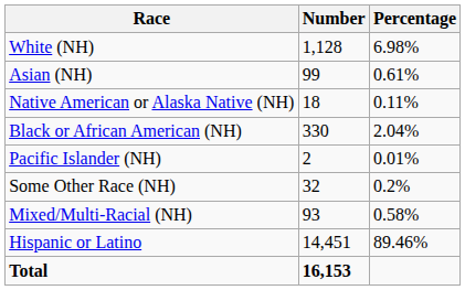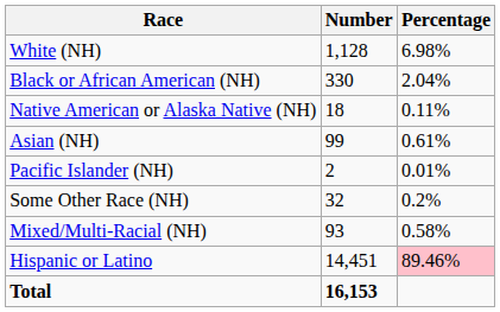 <table class="wikitable">
 <tr>
 <th>Race</th>
 <th>Number</th>
 <th>Percentage</th>
 </tr>
 <tr>
 <td><a href='#'>White</a> (NH)</td>
 <td>1,128</td>
 <td>6.98%</td>
 </tr>
 <tr>
-<td><a href='#'>Asian</a> (NH)</td>
-<td>99</td>
-<td>0.61%</td>
+<td><a href='#'>Black or African American</a> (NH)</td>
+<td>330</td>
+<td>2.04%</td>
 </tr>
 <tr>
 <td><a href='#'>Native American</a> or <a href='#'>Alaska Native</a> (NH)</td>
 <td>18</td>
 <td>0.11%</td>
 </tr>
 <tr>
-<td><a href='#'>Black or African American</a> (NH)</td>
-<td>330</td>
-<td>2.04%</td>
+<td><a href='#'>Asian</a> (NH)</td>
+<td>99</td>
+<td>0.61%</td>
 </tr>
 <tr>
 <td><a href='#'>Pacific Islander</a> (NH)</td>
 <td>2</td>
 <td>0.01%</td>
 </tr>
 <tr>
 <td>Some Other Race (NH)</td>
 <td>32</td>
 <td>0.2%</td>
 </tr>
 <tr>
 <td><a href='#'>Mixed/Multi-Racial</a> (NH)</td>
 <td>93</td>
 <td>0.58%</td>
 </tr>
 <tr>
 <td><a href='#'>Hispanic or Latino</a></td>
 <td>14,451</td>
-<td>89.46%</td>
+<td style="background: pink;">89.46%</td>
 </tr>
 <tr>
 <td><strong>Total</strong></td>
 <td><strong>16,153</strong></td>
 <td></td>
 </tr>
 </table>
